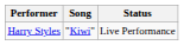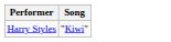 <table class="wikitable" style="font-size:85%">
 <tr>
 <th>Performer</th>
 <th>Song</th>
-<th>Status</th>
 </tr>
 <tr>
 <td> <a href='#'>Harry Styles</a></td>
 <td>"<a href='#'>Kiwi</a>"</td>
-<td>Live Performance</td>
 </tr>
 </table>
